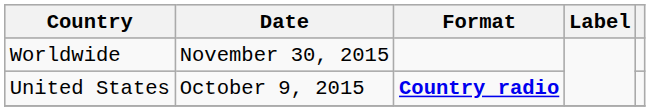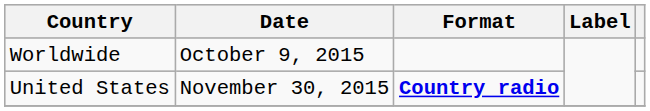 <table class="wikitable">
 <tr>
 <th>Country</th>
 <th>Date</th>
 <th>Format</th>
 <th>Label</th>
 <th></th>
 </tr>
 <tr>
 <td>Worldwide</td>
-<td>November 30, 2015</td>
+<td>October 9, 2015</td>
 <td></td>
 <td rowspan="2"></td>
 <td></td>
 </tr>
 <tr>
 <td>United States</td>
-<td>October 9, 2015</td>
+<td>November 30, 2015</td>
 <td><strong><a href='#'>Country radio</a></strong></td>
 <td></td>
 </tr>
 <tr>
 </tr>
 </table>
